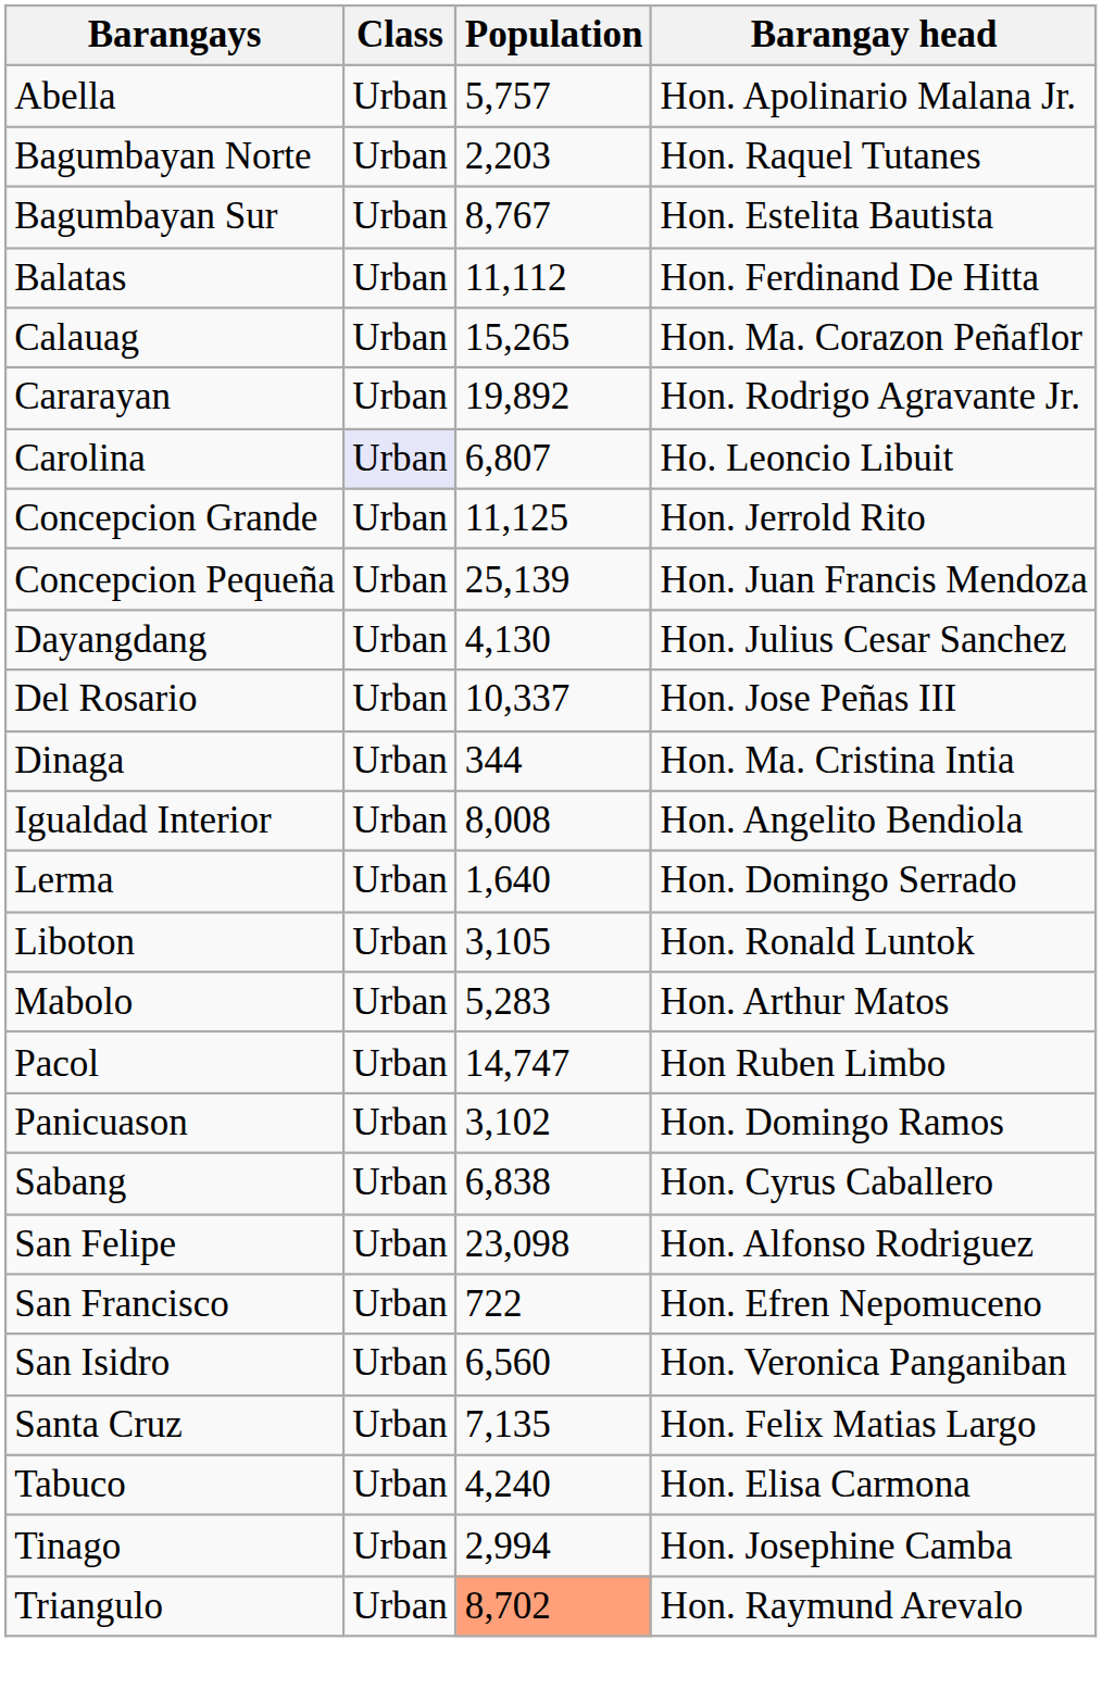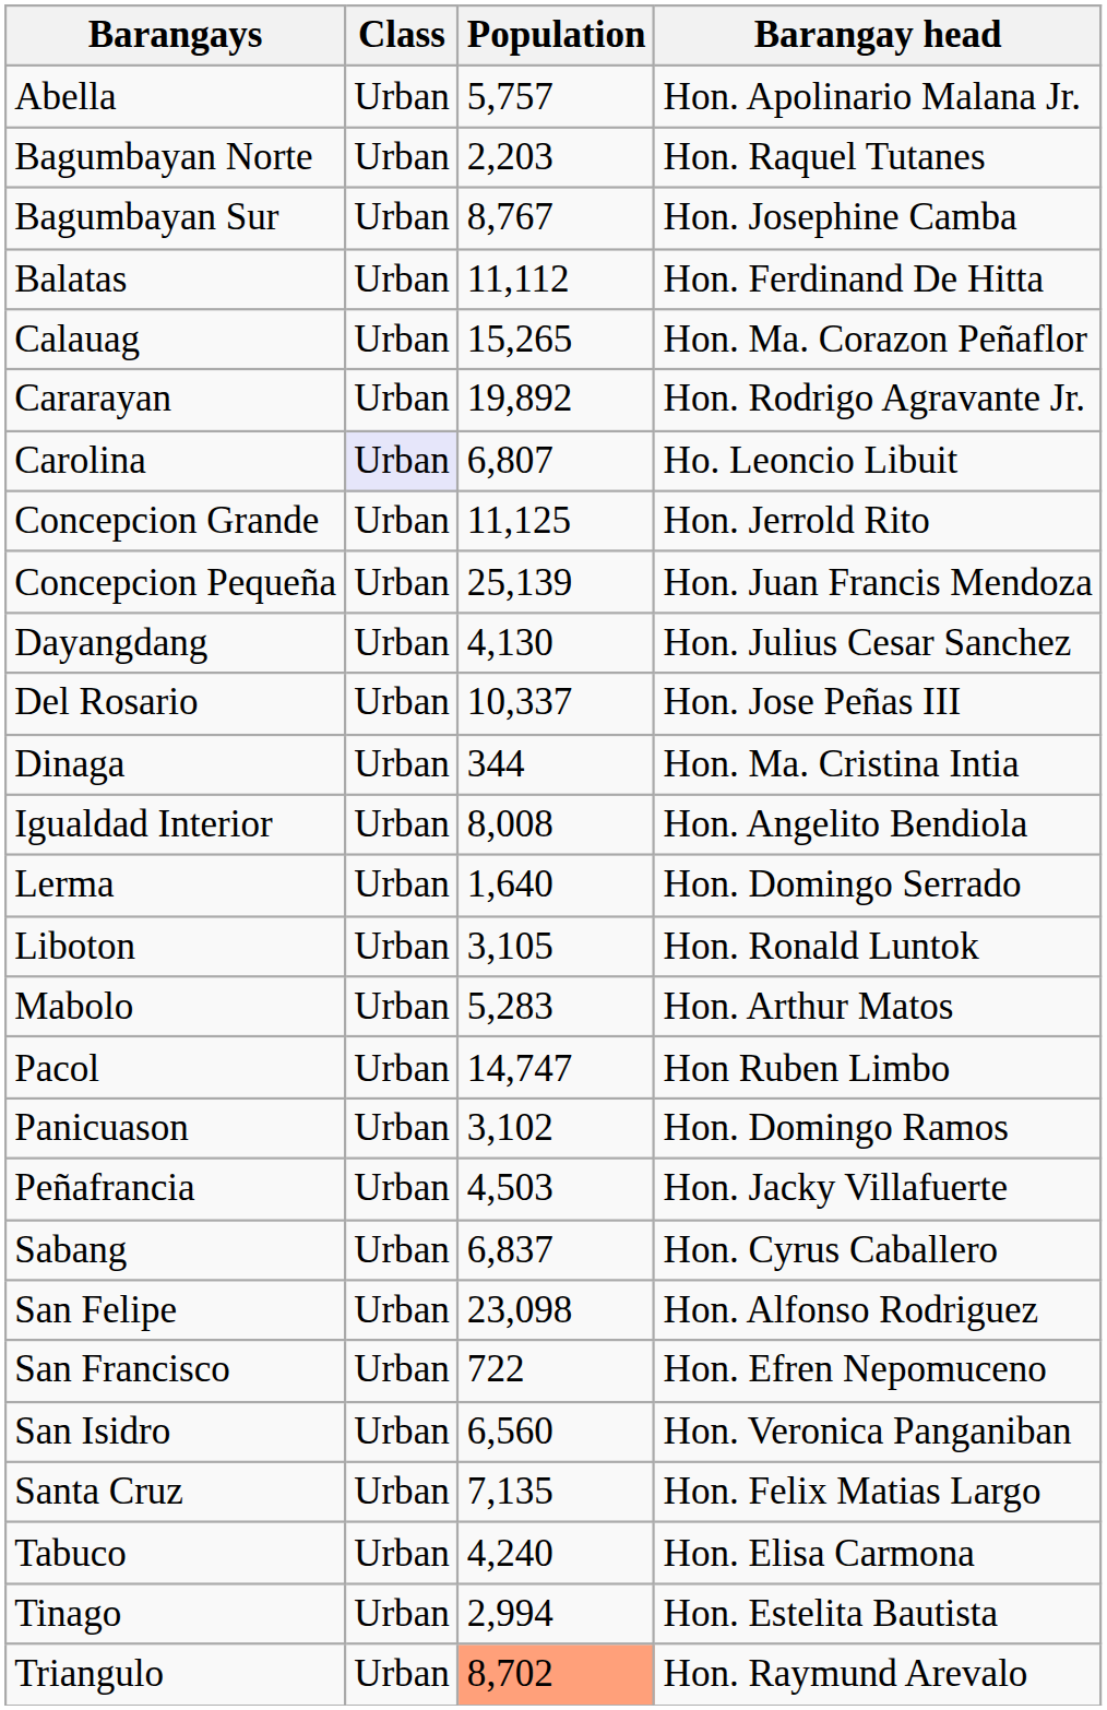 <table class="wikitable sortable">
 <tr>
 <th>Barangays</th>
 <th>Class</th>
 <th>Population</th>
 <th>Barangay head</th>
 </tr>
 <tr>
 <td>Abella</td>
 <td>Urban</td>
 <td>5,757</td>
 <td>Hon. Apolinario Malana Jr.</td>
 </tr>
 <tr>
 <td>Bagumbayan Norte</td>
 <td>Urban</td>
 <td>2,203</td>
 <td>Hon. Raquel Tutanes</td>
 </tr>
 <tr>
 <td>Bagumbayan Sur</td>
 <td>Urban</td>
 <td>8,767</td>
-<td>Hon. Estelita Bautista</td>
+<td>Hon. Josephine Camba</td>
 </tr>
 <tr>
 <td>Balatas</td>
 <td>Urban</td>
 <td>11,112</td>
 <td>Hon. Ferdinand De Hitta</td>
 </tr>
 <tr>
 <td>Calauag</td>
 <td>Urban</td>
 <td>15,265</td>
 <td>Hon. Ma. Corazon Peñaflor</td>
 </tr>
 <tr>
 <td>Cararayan</td>
 <td>Urban</td>
 <td>19,892</td>
 <td>Hon. Rodrigo Agravante Jr.</td>
 </tr>
 <tr>
 <td>Carolina</td>
 <td style="background: lavender;">Urban</td>
 <td>6,807</td>
 <td>Ho. Leoncio Libuit</td>
 </tr>
 <tr>
 <td>Concepcion Grande</td>
 <td>Urban</td>
 <td>11,125</td>
 <td>Hon. Jerrold Rito</td>
 </tr>
 <tr>
 <td>Concepcion Pequeña</td>
 <td>Urban</td>
 <td>25,139</td>
 <td>Hon. Juan Francis Mendoza</td>
 </tr>
 <tr>
 <td>Dayangdang</td>
 <td>Urban</td>
 <td>4,130</td>
 <td>Hon. Julius Cesar Sanchez</td>
 </tr>
 <tr>
 <td>Del Rosario</td>
 <td>Urban</td>
 <td>10,337</td>
 <td>Hon. Jose Peñas III</td>
 </tr>
 <tr>
 <td>Dinaga</td>
 <td>Urban</td>
 <td>344</td>
 <td>Hon. Ma. Cristina Intia</td>
 </tr>
 <tr>
 <td>Igualdad Interior</td>
 <td>Urban</td>
 <td>8,008</td>
 <td>Hon. Angelito Bendiola</td>
 </tr>
 <tr>
 <td>Lerma</td>
 <td>Urban</td>
 <td>1,640</td>
 <td>Hon. Domingo Serrado</td>
 </tr>
 <tr>
 <td>Liboton</td>
 <td>Urban</td>
 <td>3,105</td>
 <td>Hon. Ronald Luntok</td>
 </tr>
 <tr>
 <td>Mabolo</td>
 <td>Urban</td>
 <td>5,283</td>
 <td>Hon. Arthur Matos</td>
 </tr>
 <tr>
 <td>Pacol</td>
 <td>Urban</td>
 <td>14,747</td>
 <td>Hon Ruben Limbo</td>
 </tr>
 <tr>
 <td>Panicuason</td>
 <td>Urban</td>
 <td>3,102</td>
 <td>Hon. Domingo Ramos</td>
 </tr>
 <tr>
+<td>Peñafrancia</td>
+<td>Urban</td>
+<td>4,503</td>
+<td>Hon. Jacky Villafuerte</td>
+</tr>
+<tr>
 <td>Sabang</td>
 <td>Urban</td>
-<td>6,838</td>
+<td>6,837</td>
 <td>Hon. Cyrus Caballero</td>
 </tr>
 <tr>
 <td>San Felipe</td>
 <td>Urban</td>
 <td>23,098</td>
 <td>Hon. Alfonso Rodriguez</td>
 </tr>
 <tr>
 <td>San Francisco</td>
 <td>Urban</td>
 <td>722</td>
 <td>Hon. Efren Nepomuceno</td>
 </tr>
 <tr>
 <td>San Isidro</td>
 <td>Urban</td>
 <td>6,560</td>
 <td>Hon. Veronica Panganiban</td>
 </tr>
 <tr>
 <td>Santa Cruz</td>
 <td>Urban</td>
 <td>7,135</td>
 <td>Hon. Felix Matias Largo</td>
 </tr>
 <tr>
 <td>Tabuco</td>
 <td>Urban</td>
 <td>4,240</td>
 <td>Hon. Elisa Carmona</td>
 </tr>
 <tr>
 <td>Tinago</td>
 <td>Urban</td>
 <td>2,994</td>
-<td>Hon. Josephine Camba</td>
+<td>Hon. Estelita Bautista</td>
 </tr>
 <tr>
 <td>Triangulo</td>
 <td>Urban</td>
 <td style="background: lightsalmon;">8,702</td>
 <td>Hon. Raymund Arevalo</td>
 </tr>
 </table>
